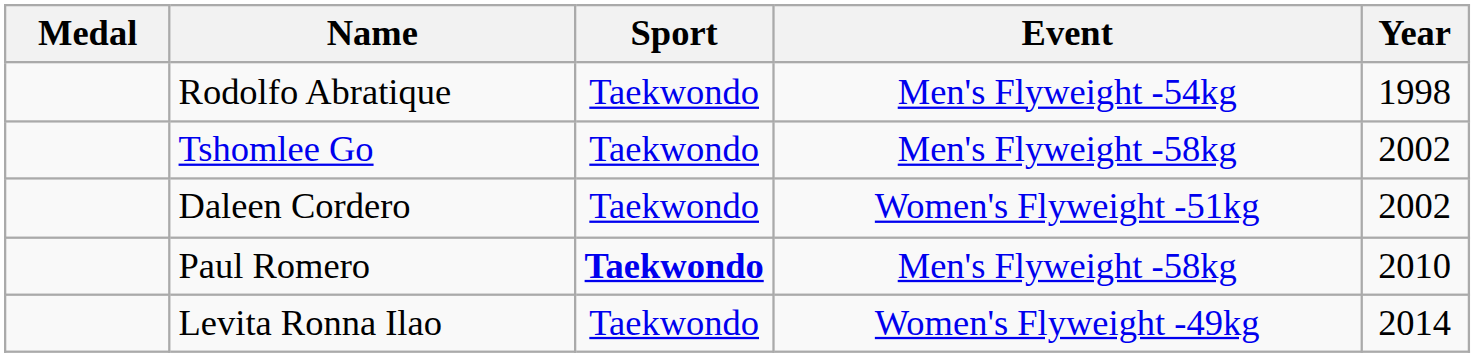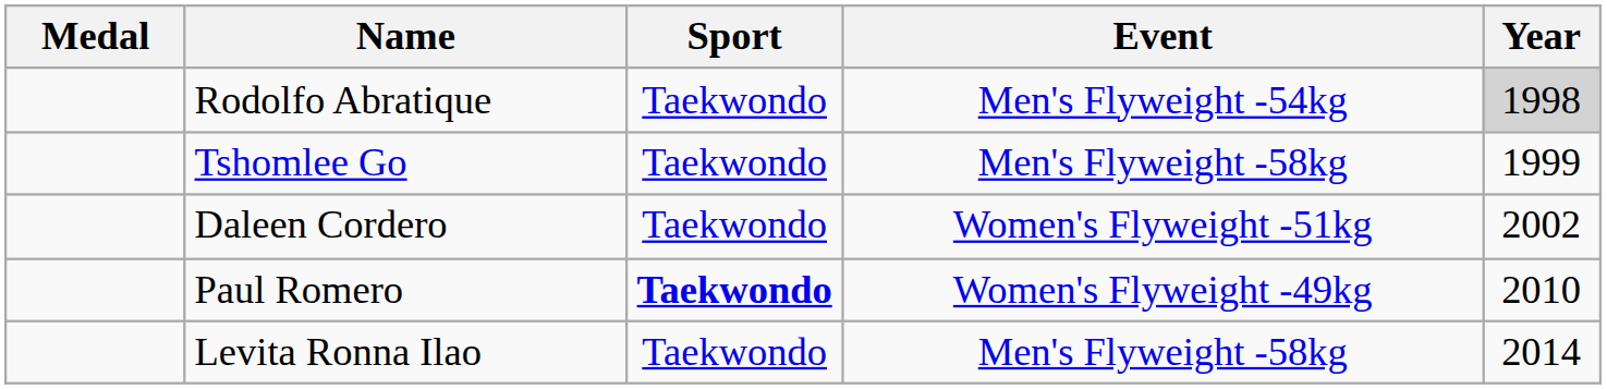 <table class="wikitable"  style="font-size:100%;  text-align:center;">
 <tr>
 <th width="65">Medal</th>
 <th width="170">Name</th>
 <th width="80">Sport</th>
 <th width="250">Event</th>
 <th width="40">Year</th>
 </tr>
 <tr>
 <td></td>
 <td align=left>Rodolfo Abratique</td>
 <td><a href='#'>Taekwondo</a></td>
 <td><a href='#'>Men's Flyweight -54kg</a></td>
-<td>1998</td>
+<td style="background: lightgrey;">1998</td>
 </tr>
 <tr>
 <td></td>
 <td align=left><a href='#'>Tshomlee Go</a></td>
 <td><a href='#'>Taekwondo</a></td>
 <td><a href='#'>Men's Flyweight -58kg</a></td>
-<td>2002</td>
+<td>1999</td>
 </tr>
 <tr>
 <td></td>
 <td align=left>Daleen Cordero</td>
 <td><a href='#'>Taekwondo</a></td>
 <td><a href='#'>Women's Flyweight -51kg</a></td>
 <td>2002</td>
 </tr>
 <tr>
 <td></td>
 <td align=left>Paul Romero</td>
 <td><strong><a href='#'>Taekwondo</a></strong></td>
-<td><a href='#'>Men's Flyweight -58kg</a></td>
+<td><a href='#'>Women's Flyweight -49kg</a></td>
 <td>2010</td>
 </tr>
 <tr>
 <td></td>
 <td align=left>Levita Ronna Ilao</td>
 <td><a href='#'>Taekwondo</a></td>
-<td><a href='#'>Women's Flyweight -49kg</a></td>
+<td><a href='#'>Men's Flyweight -58kg</a></td>
 <td>2014</td>
 </tr>
 </table>
